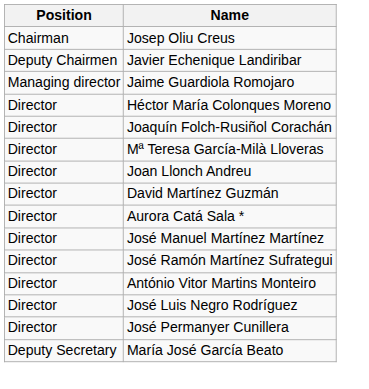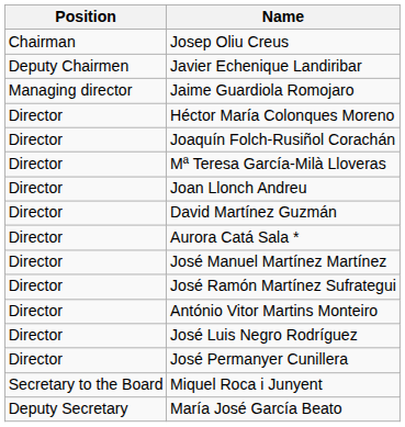 <table class="wikitable">
 <tr>
 <th>Position</th>
 <th>Name</th>
 </tr>
 <tr>
 <td>Chairman</td>
 <td>Josep Oliu Creus</td>
 </tr>
 <tr>
 <td>Deputy Chairmen</td>
 <td>Javier Echenique Landiribar</td>
 </tr>
 <tr>
 <td>Managing director</td>
 <td>Jaime Guardiola Romojaro</td>
 </tr>
 <tr>
 <td>Director</td>
 <td>Héctor María Colonques Moreno</td>
 </tr>
 <tr>
 <td>Director</td>
 <td>Joaquín Folch-Rusiñol Corachán</td>
 </tr>
 <tr>
 <td>Director</td>
 <td>Mª Teresa García-Milà Lloveras</td>
 </tr>
 <tr>
 <td>Director</td>
 <td>Joan Llonch Andreu</td>
 </tr>
 <tr>
 <td>Director</td>
 <td>David Martínez Guzmán</td>
 </tr>
 <tr>
 <td>Director</td>
 <td>Aurora Catá Sala *</td>
 </tr>
 <tr>
 <td>Director</td>
 <td>José Manuel Martínez Martínez</td>
 </tr>
 <tr>
 <td>Director</td>
 <td>José Ramón Martínez Sufrategui</td>
 </tr>
 <tr>
 <td>Director</td>
 <td>António Vitor Martins Monteiro</td>
 </tr>
 <tr>
 <td>Director</td>
 <td>José Luis Negro Rodríguez</td>
 </tr>
 <tr>
 <td>Director</td>
 <td>José Permanyer Cunillera</td>
 </tr>
 <tr>
+<td>Secretary to the Board</td>
+<td>Miquel Roca i Junyent</td>
+</tr>
+<tr>
 <td>Deputy Secretary</td>
 <td>María José García Beato</td>
 </tr>
 </table>
